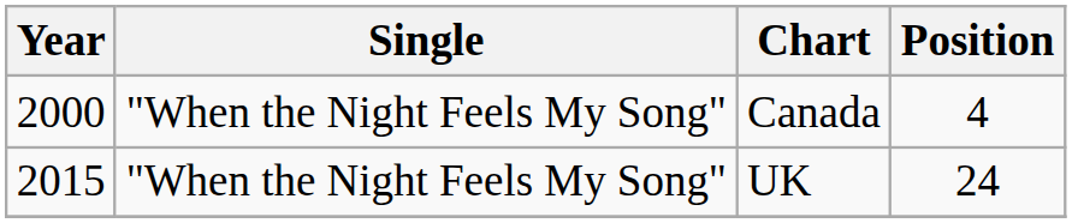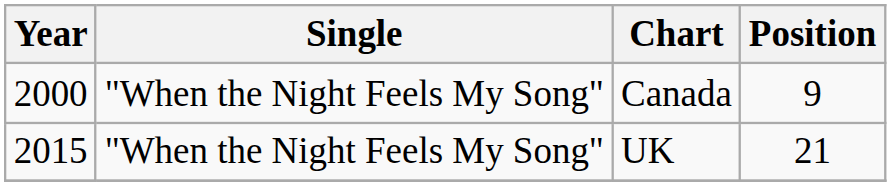 <table class="wikitable">
 <tr>
 <th align="center">Year</th>
 <th align="center">Single</th>
 <th align="center">Chart</th>
 <th align="center">Position</th>
 </tr>
 <tr>
 <td align="left">2000</td>
 <td align="left">"When the Night Feels My Song"</td>
 <td align="left">Canada</td>
-<td align="center">4</td>
+<td align="center">9</td>
 </tr>
 <tr>
 <td align="left">2015</td>
 <td align="left">"When the Night Feels My Song"</td>
 <td align="left">UK</td>
-<td align="center">24</td>
+<td align="center">21</td>
 </tr>
 <tr>
 </tr>
 </table>
